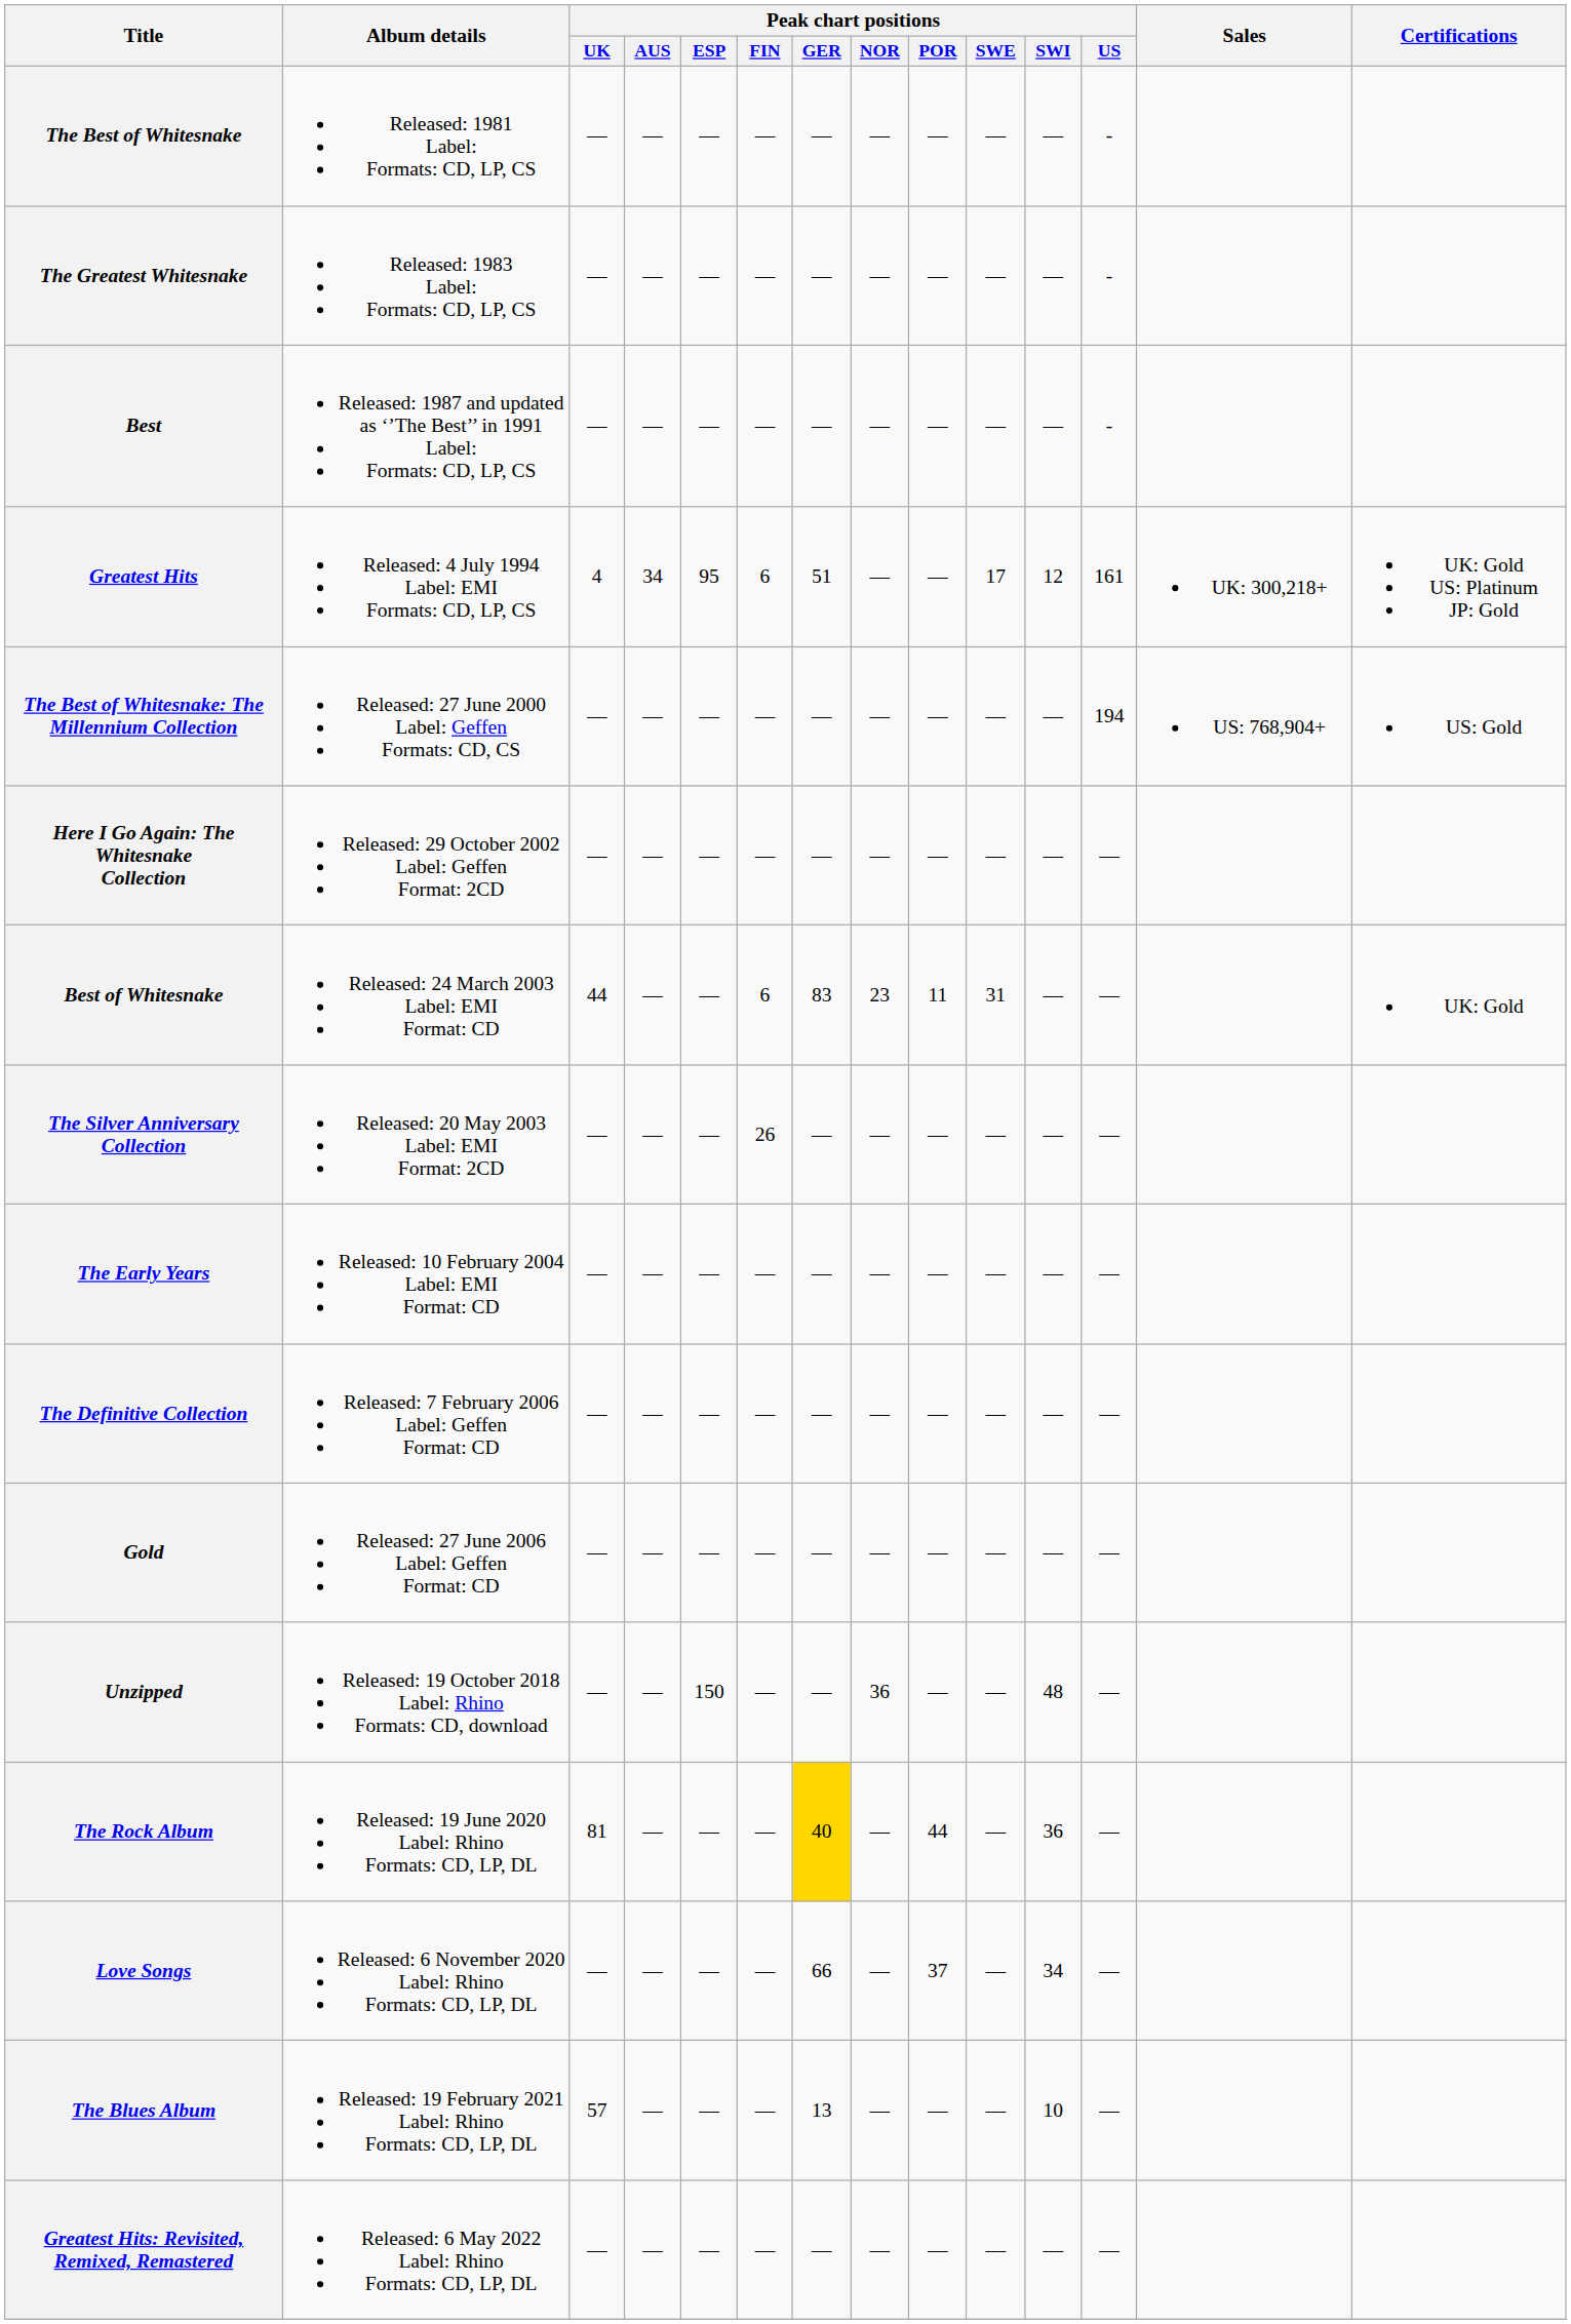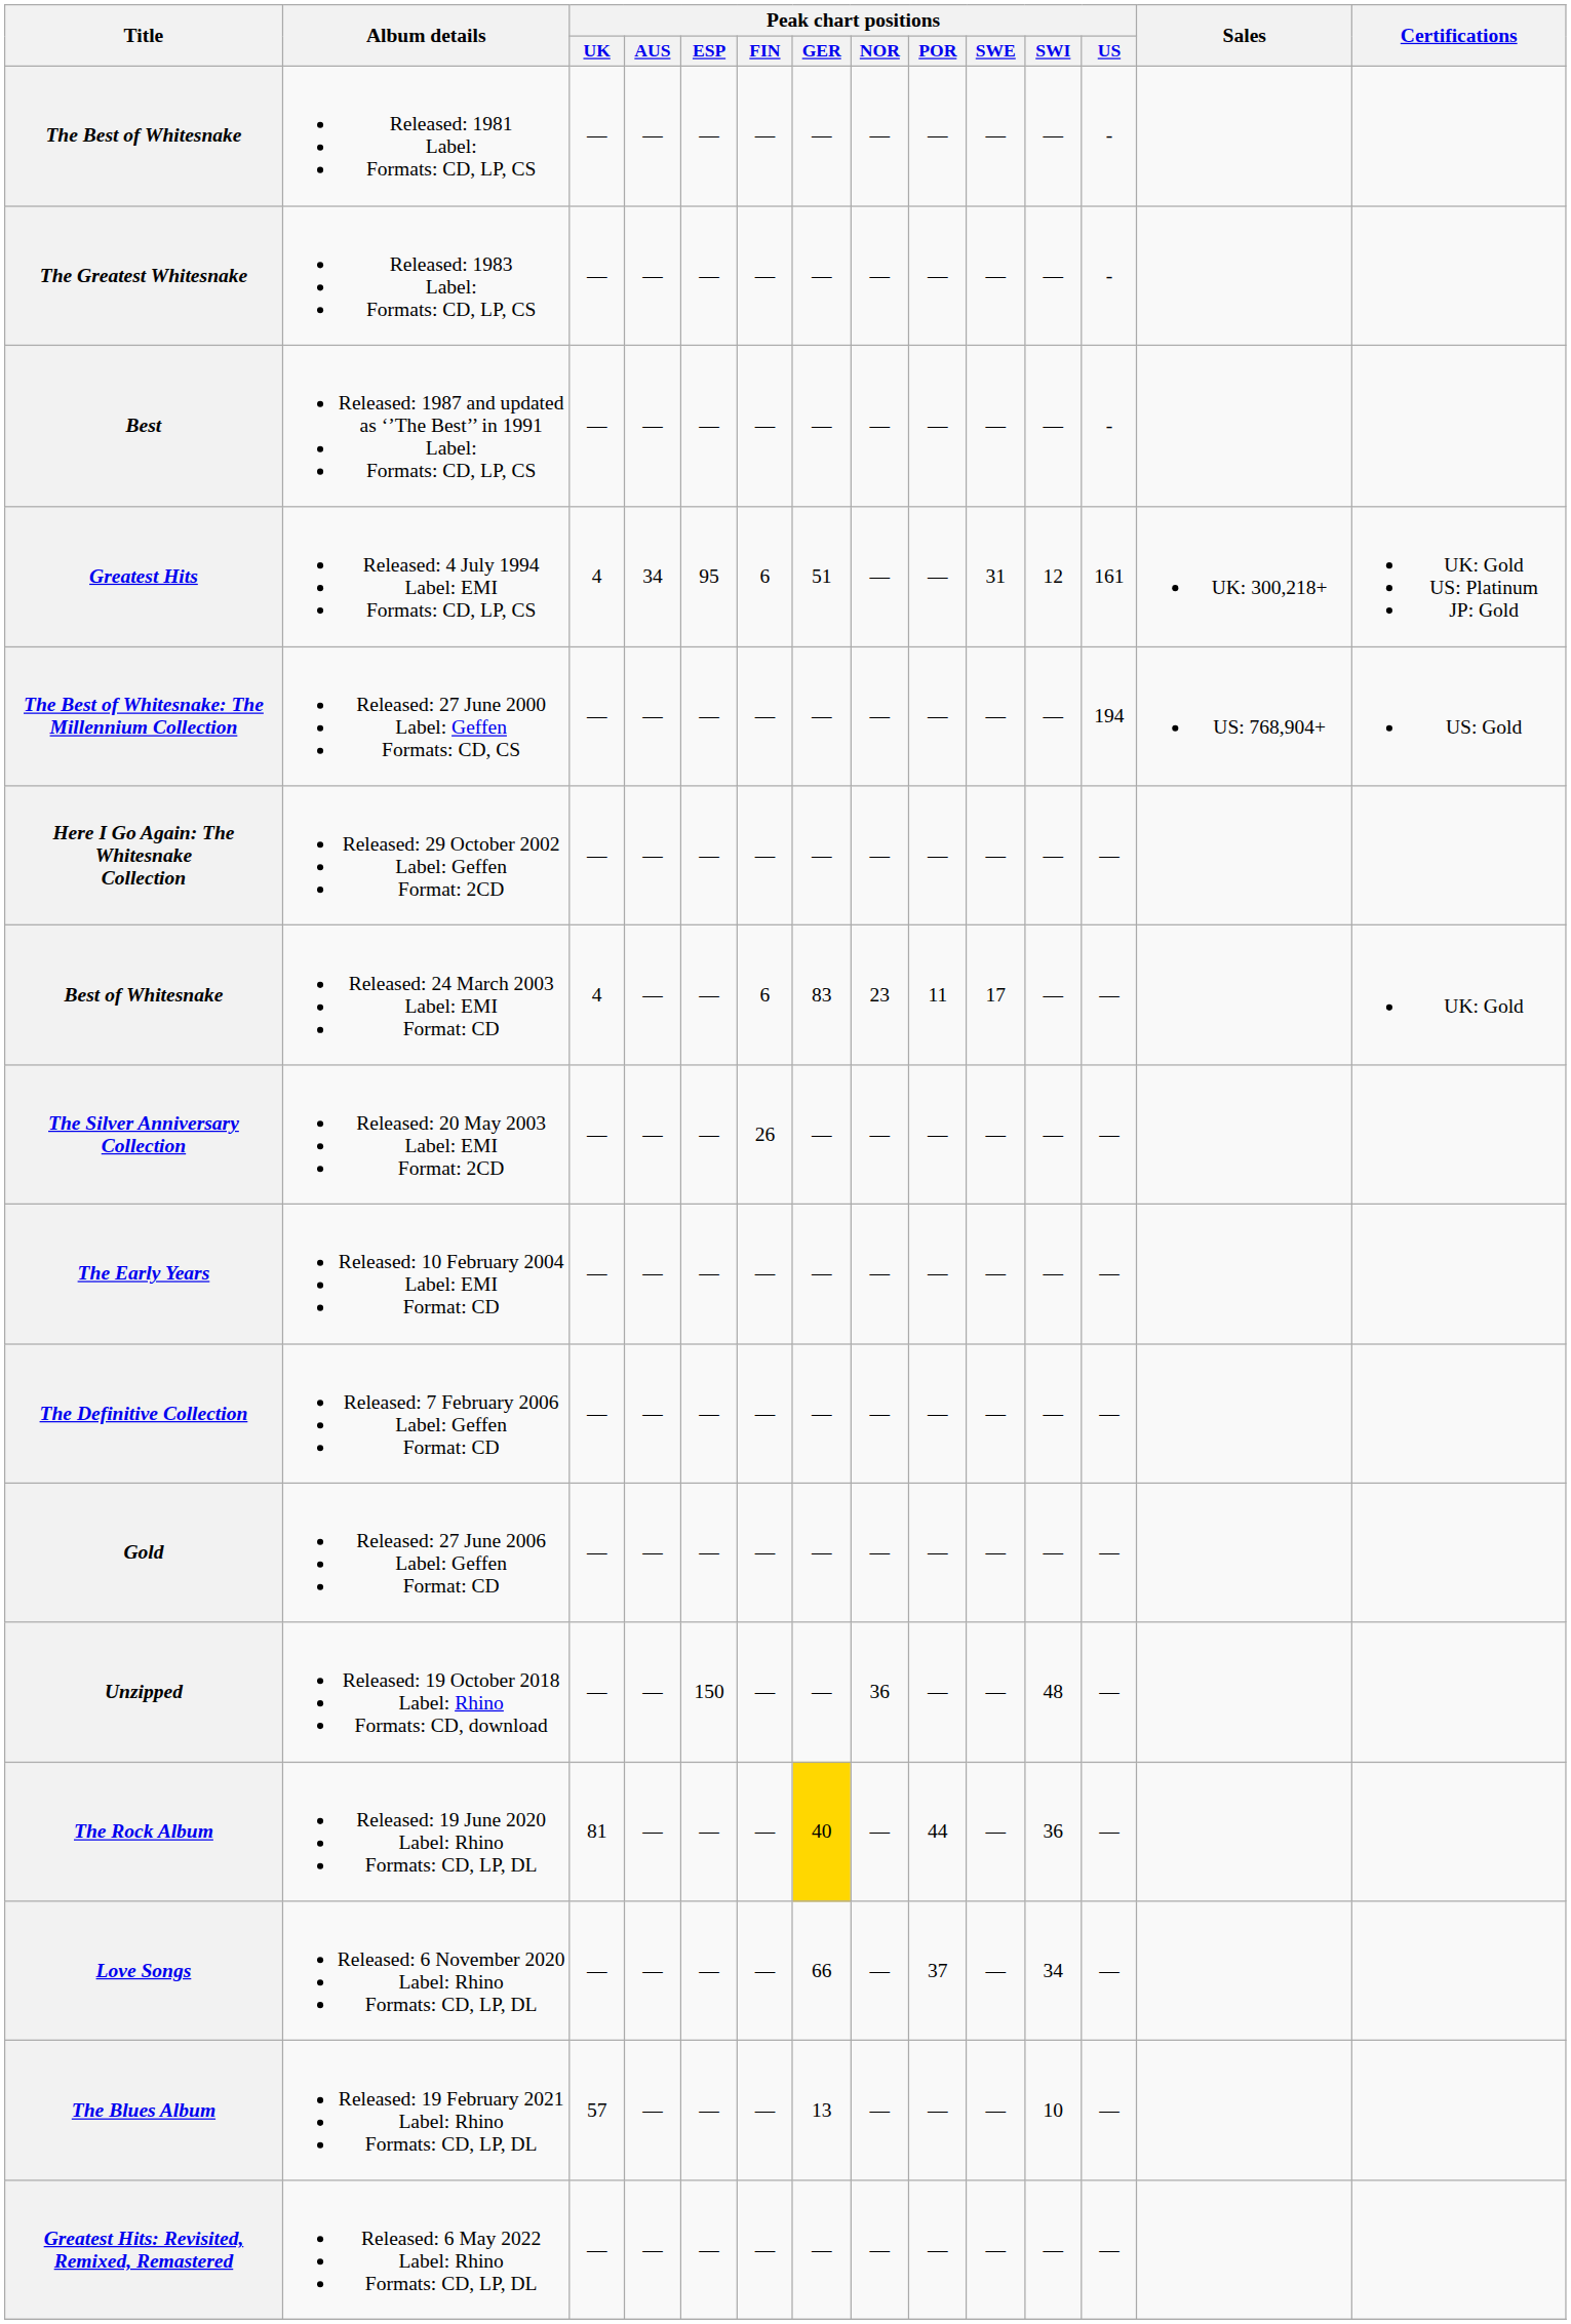 <table class="wikitable plainrowheaders" style="text-align:center;">
 <tr>
 <th scope="col" rowspan="2" style="width:17em;">Title</th>
 <th scope="col" rowspan="2" style="width:17em;">Album details</th>
 <th scope="col" colspan="10">Peak chart positions</th>
 <th scope="col" rowspan="2" style="width:12em;">Sales</th>
 <th scope="col" rowspan="2" style="width:12em;"><a href='#'>Certifications</a></th>
 </tr>
 <tr>
 <th scope="col" style="width:3em;font-size:90%;"><a href='#'>UK</a><br></th>
 <th scope="col" style="width:3em;font-size:90%;"><a href='#'>AUS</a><br></th>
 <th scope="col" style="width:3em;font-size:90%;"><a href='#'>ESP</a><br></th>
 <th scope="col" style="width:3em;font-size:90%;"><a href='#'>FIN</a><br></th>
 <th scope="col" style="width:3em;font-size:90%;"><a href='#'>GER</a><br></th>
 <th scope="col" style="width:3em;font-size:90%;"><a href='#'>NOR</a><br></th>
 <th scope="col" style="width:3em;font-size:90%;"><a href='#'>POR</a><br></th>
 <th scope="col" style="width:3em;font-size:90%;"><a href='#'>SWE</a><br></th>
 <th scope="col" style="width:3em;font-size:90%;"><a href='#'>SWI</a><br></th>
 <th scope="col" style="width:3em;font-size:90%;"><a href='#'>US</a><br></th>
 </tr>
 <tr>
 <th scope="row"><em>The Best of Whitesnake</em></th>
 <td><br><ul><li>Released: 1981</li><li>Label:</li><li>Formats: CD, LP, CS</li></ul></td>
 <td>—</td>
 <td>—</td>
 <td>—</td>
 <td>—</td>
 <td>—</td>
 <td>—</td>
 <td>—</td>
 <td>—</td>
 <td>—</td>
 <td>-</td>
 <td></td>
 <td></td>
 </tr>
 <tr>
 <th scope="row"><em>The Greatest Whitesnake</em></th>
 <td><br><ul><li>Released: 1983</li><li>Label:</li><li>Formats: CD, LP, CS</li></ul></td>
 <td>—</td>
 <td>—</td>
 <td>—</td>
 <td>—</td>
 <td>—</td>
 <td>—</td>
 <td>—</td>
 <td>—</td>
 <td>—</td>
 <td>-</td>
 <td></td>
 <td></td>
 </tr>
 <tr>
 <th scope="row"><em>Best</em></th>
 <td><br><ul><li>Released: 1987 and updated as ‘’The Best’’ in 1991</li><li>Label:</li><li>Formats: CD, LP, CS</li></ul></td>
 <td>—</td>
 <td>—</td>
 <td>—</td>
 <td>—</td>
 <td>—</td>
 <td>—</td>
 <td>—</td>
 <td>—</td>
 <td>—</td>
 <td>-</td>
 <td></td>
 <td></td>
 </tr>
 <tr>
 <th scope="row"><em><a href='#'>Greatest Hits</a></em></th>
 <td><br><ul><li>Released: 4 July 1994</li><li>Label: EMI</li><li>Formats: CD, LP, CS</li></ul></td>
 <td>4</td>
 <td>34</td>
 <td>95</td>
 <td>6</td>
 <td>51</td>
 <td>—</td>
 <td>—</td>
-<td>17</td>
+<td>31</td>
 <td>12</td>
 <td>161</td>
 <td><br><ul><li>UK: 300,218+</li></ul></td>
 <td><br><ul><li>UK: Gold</li><li>US: Platinum</li><li>JP: Gold</li></ul></td>
 </tr>
 <tr>
 <th scope="row"><em><a href='#'>The Best of Whitesnake: The Millennium Collection</a></em></th>
 <td><br><ul><li>Released: 27 June 2000</li><li>Label: <a href='#'>Geffen</a></li><li>Formats: CD, CS</li></ul></td>
 <td>—</td>
 <td>—</td>
 <td>—</td>
 <td>—</td>
 <td>—</td>
 <td>—</td>
 <td>—</td>
 <td>—</td>
 <td>—</td>
 <td>194</td>
 <td><br><ul><li>US: 768,904+</li></ul></td>
 <td><br><ul><li>US: Gold</li></ul></td>
 </tr>
 <tr>
 <th scope="row"><em>Here I Go Again: The Whitesnake<br>Collection</em></th>
 <td><br><ul><li>Released: 29 October 2002</li><li>Label: Geffen</li><li>Format: 2CD</li></ul></td>
 <td>—</td>
 <td>—</td>
 <td>—</td>
 <td>—</td>
 <td>—</td>
 <td>—</td>
 <td>—</td>
 <td>—</td>
 <td>—</td>
 <td>—</td>
 <td></td>
 <td></td>
 </tr>
 <tr>
 <th scope="row"><em>Best of Whitesnake</em></th>
 <td><br><ul><li>Released: 24 March 2003</li><li>Label: EMI</li><li>Format: CD</li></ul></td>
-<td>44</td>
+<td>4</td>
 <td>—</td>
 <td>—</td>
 <td>6</td>
 <td>83</td>
 <td>23</td>
 <td>11</td>
-<td>31</td>
+<td>17</td>
 <td>—</td>
 <td>—</td>
 <td></td>
 <td><br><ul><li>UK: Gold</li></ul></td>
 </tr>
 <tr>
 <th scope="row"><em><a href='#'>The Silver Anniversary Collection</a></em></th>
 <td><br><ul><li>Released: 20 May 2003</li><li>Label: EMI</li><li>Format: 2CD</li></ul></td>
 <td>—</td>
 <td>—</td>
 <td>—</td>
 <td>26</td>
 <td>—</td>
 <td>—</td>
 <td>—</td>
 <td>—</td>
 <td>—</td>
 <td>—</td>
 <td></td>
 <td></td>
 </tr>
 <tr>
 <th scope="row"><em><a href='#'>The Early Years</a></em></th>
 <td><br><ul><li>Released: 10 February 2004</li><li>Label: EMI</li><li>Format: CD</li></ul></td>
 <td>—</td>
 <td>—</td>
 <td>—</td>
 <td>—</td>
 <td>—</td>
 <td>—</td>
 <td>—</td>
 <td>—</td>
 <td>—</td>
 <td>—</td>
 <td></td>
 <td></td>
 </tr>
 <tr>
 <th scope="row"><em><a href='#'>The Definitive Collection</a></em></th>
 <td><br><ul><li>Released: 7 February 2006</li><li>Label: Geffen</li><li>Format: CD</li></ul></td>
 <td>—</td>
 <td>—</td>
 <td>—</td>
 <td>—</td>
 <td>—</td>
 <td>—</td>
 <td>—</td>
 <td>—</td>
 <td>—</td>
 <td>—</td>
 <td></td>
 <td></td>
 </tr>
 <tr>
 <th scope="row"><em>Gold</em></th>
 <td><br><ul><li>Released: 27 June 2006</li><li>Label: Geffen</li><li>Format: CD</li></ul></td>
 <td>—</td>
 <td>—</td>
 <td>—</td>
 <td>—</td>
 <td>—</td>
 <td>—</td>
 <td>—</td>
 <td>—</td>
 <td>—</td>
 <td>—</td>
 <td></td>
 <td></td>
 </tr>
 <tr>
 <th scope="row"><em>Unzipped</em></th>
 <td><br><ul><li>Released: 19 October 2018</li><li>Label: <a href='#'>Rhino</a></li><li>Formats: CD, download</li></ul></td>
 <td>—</td>
 <td>—</td>
 <td>150</td>
 <td>—</td>
 <td>—</td>
 <td>36</td>
 <td>—</td>
 <td>—</td>
 <td>48</td>
 <td>—</td>
 <td></td>
 <td></td>
 </tr>
 <tr>
 <th scope="row"><em><a href='#'>The Rock Album</a></em></th>
 <td><br><ul><li>Released: 19 June 2020</li><li>Label: Rhino</li><li>Formats: CD, LP, DL</li></ul></td>
 <td>81</td>
 <td>—</td>
 <td>—</td>
 <td>—</td>
 <td style="background: gold;">40</td>
 <td>—</td>
 <td>44</td>
 <td>—</td>
 <td>36</td>
 <td>—</td>
 <td></td>
 <td></td>
 </tr>
 <tr>
 <th scope="row"><em><a href='#'>Love Songs</a></em></th>
 <td><br><ul><li>Released: 6 November 2020</li><li>Label: Rhino</li><li>Formats: CD, LP, DL</li></ul></td>
 <td>—</td>
 <td>—</td>
 <td>—</td>
 <td>—</td>
 <td>66</td>
 <td>—</td>
 <td>37</td>
 <td>—</td>
 <td>34</td>
 <td>—</td>
 <td></td>
 <td></td>
 </tr>
 <tr>
 <th scope="row"><em><a href='#'>The Blues Album</a></em></th>
 <td><br><ul><li>Released: 19 February 2021</li><li>Label: Rhino</li><li>Formats: CD, LP, DL</li></ul></td>
 <td>57</td>
 <td>—</td>
 <td>—</td>
 <td>—</td>
 <td>13</td>
 <td>—</td>
 <td>—</td>
 <td>—</td>
 <td>10</td>
 <td>—</td>
 <td></td>
 <td></td>
 </tr>
 <tr>
 <th scope="row"><em><a href='#'>Greatest Hits: Revisited, Remixed, Remastered</a></em></th>
 <td><br><ul><li>Released: 6 May 2022</li><li>Label: Rhino</li><li>Formats: CD, LP, DL</li></ul></td>
 <td>—</td>
 <td>—</td>
 <td>—</td>
 <td>—</td>
 <td>—</td>
 <td>—</td>
 <td>—</td>
 <td>—</td>
 <td>—</td>
 <td>—</td>
 <td></td>
 <td></td>
 </tr>
 <tr>
 </tr>
 </table>
